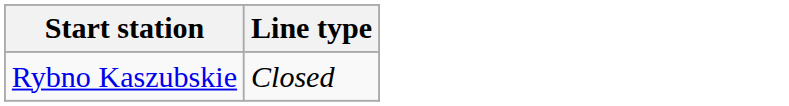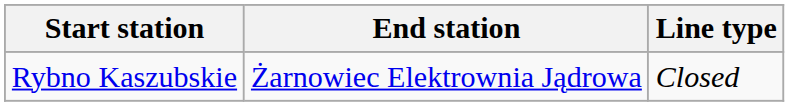 <table class="wikitable">
 <tr>
 <th>Start station</th>
+<th>End station</th>
 <th>Line type</th>
 </tr>
 <tr>
 <td><a href='#'>Rybno Kaszubskie</a></td>
+<td><a href='#'>Żarnowiec Elektrownia Jądrowa</a></td>
 <td><em>Closed</em></td>
 </tr>
 </table>
